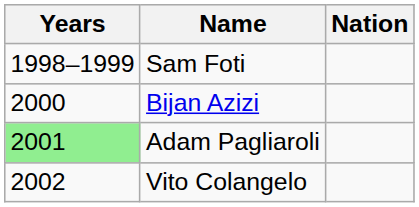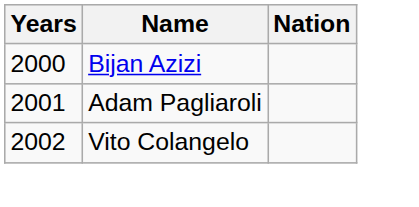 <table class="wikitable sortable">
 <tr>
 <th>Years</th>
 <th>Name</th>
 <th>Nation</th>
 </tr>
 <tr>
-<td>1998–1999</td>
-<td>Sam Foti</td>
-<td></td>
-</tr>
-<tr>
 <td>2000</td>
 <td><a href='#'>Bijan Azizi</a></td>
 <td></td>
 </tr>
 <tr>
-<td style="background: lightgreen;">2001</td>
+<td>2001</td>
 <td>Adam Pagliaroli</td>
 <td></td>
 </tr>
 <tr>
 <td>2002</td>
 <td>Vito Colangelo</td>
 <td></td>
 </tr>
 </table>
